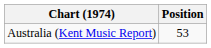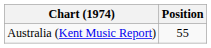 <table class="wikitable">
 <tr>
 <th>Chart (1974)</th>
 <th>Position</th>
 </tr>
 <tr>
 <td>Australia (<a href='#'>Kent Music Report</a>)</td>
-<td align="center">53</td>
+<td align="center">55</td>
 </tr>
 </table>
